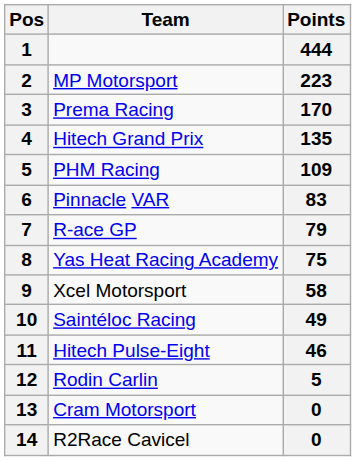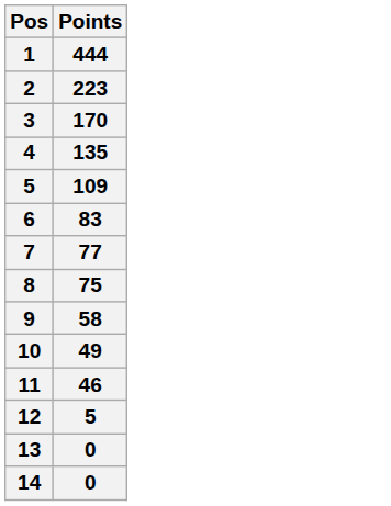 <table class="wikitable" style="font-size: 85%">
 <tr>
 <th>Pos</th>
-<th>Team</th>
 <th>Points</th>
 </tr>
 <tr>
 <th>1</th>
-<td></td>
 <th>444</th>
 </tr>
 <tr>
 <th>2</th>
-<td> <a href='#'>MP Motorsport</a></td>
 <th>223</th>
 </tr>
 <tr>
 <th>3</th>
-<td> <a href='#'>Prema Racing</a></td>
 <th>170</th>
 </tr>
 <tr>
 <th>4</th>
-<td> <a href='#'>Hitech Grand Prix</a></td>
 <th>135</th>
 </tr>
 <tr>
 <th>5</th>
-<td> <a href='#'>PHM Racing</a></td>
 <th>109</th>
 </tr>
 <tr>
 <th>6</th>
-<td> <a href='#'>Pinnacle</a> <a href='#'>VAR</a></td>
 <th>83</th>
 </tr>
 <tr>
 <th>7</th>
-<td> <a href='#'>R-ace GP</a></td>
-<th>79</th>
+<th>77</th>
 </tr>
 <tr>
 <th>8</th>
-<td> <a href='#'>Yas Heat Racing Academy</a></td>
 <th>75</th>
 </tr>
 <tr>
 <th>9</th>
-<td> Xcel Motorsport</td>
 <th>58</th>
 </tr>
 <tr>
 <th>10</th>
-<td> <a href='#'>Saintéloc Racing</a></td>
 <th>49</th>
 </tr>
 <tr>
 <th>11</th>
-<td> <a href='#'>Hitech Pulse-Eight</a></td>
 <th>46</th>
 </tr>
 <tr>
 <th>12</th>
-<td> <a href='#'>Rodin Carlin</a></td>
 <th>5</th>
 </tr>
 <tr>
 <th>13</th>
-<td> <a href='#'>Cram Motorsport</a></td>
 <th>0</th>
 </tr>
 <tr>
 <th>14</th>
-<td> R2Race Cavicel</td>
 <th>0</th>
 </tr>
 </table>
